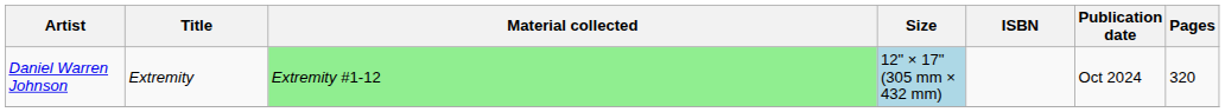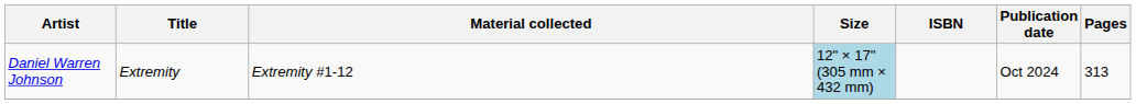 <table class="wikitable">
 <tr>
 <th width="120">Artist</th>
 <th width="145">Title</th>
 <th width="660">Material collected</th>
 <th width="85">Size</th>
 <th width="110">ISBN</th>
 <th width="25">Publication date</th>
 <th width="25">Pages</th>
 </tr>
 <tr>
 <td><em><a href='#'>Daniel Warren Johnson</a></em></td>
 <td><em>Extremity</em></td>
-<td style="background: lightgreen;"><em>Extremity</em> #1-12</td>
+<td><em>Extremity</em> #1-12</td>
 <td style="background: lightblue;">12" × 17"<br>(305 mm × 432 mm)</td>
 <td></td>
 <td>Oct 2024</td>
-<td>320</td>
+<td>313</td>
 </tr>
 <tr>
 </tr>
 </table>
